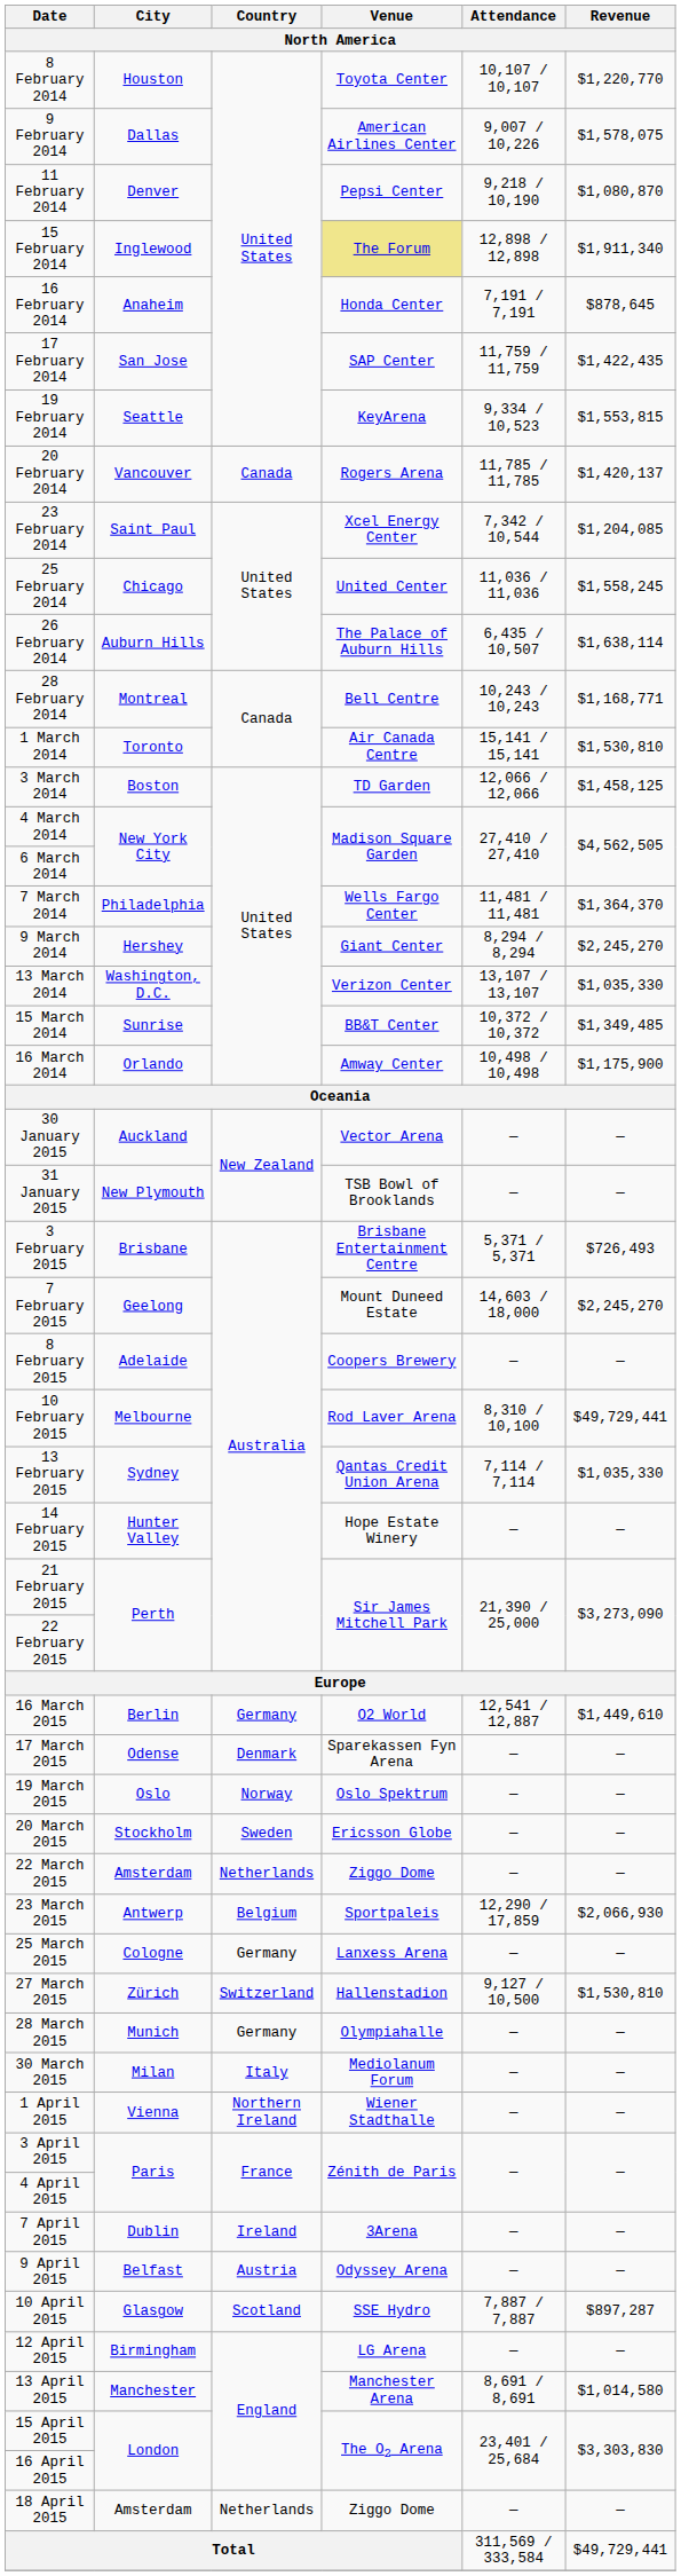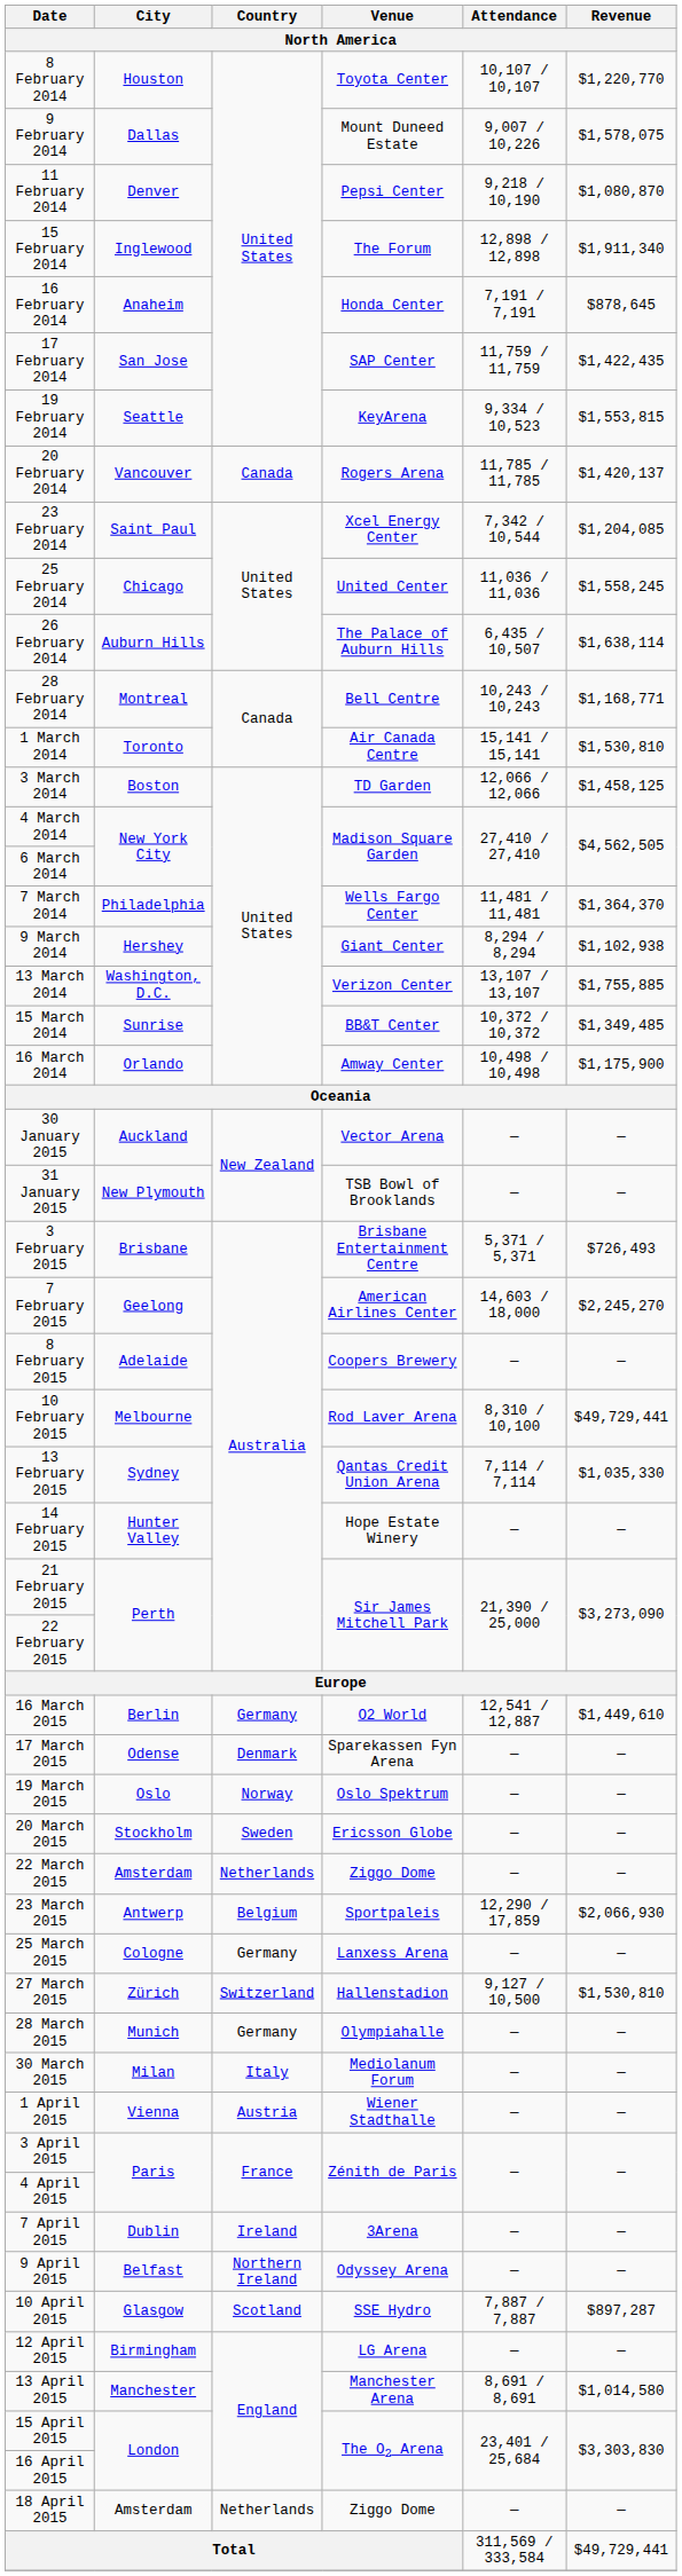 <table class="wikitable" style="text-align:center;">
 <tr>
 <th scope="col" style="width:10em;">Date</th>
 <th scope="col" style="width:10em;">City</th>
 <th scope="col" style="width:10em;">Country</th>
 <th scope="col" style="width:16em;">Venue</th>
 <th scope="col" style="width:10em;">Attendance</th>
 <th scope="col" style="width:10em;">Revenue</th>
 </tr>
 <tr>
 <th colspan="6">North America</th>
 </tr>
 <tr>
 <td>8 February 2014</td>
 <td><a href='#'>Houston</a></td>
 <td rowspan="7"><a href='#'>United States</a></td>
 <td><a href='#'>Toyota Center</a></td>
 <td>10,107 / 10,107</td>
 <td>$1,220,770</td>
 </tr>
 <tr>
 <td>9 February 2014</td>
 <td><a href='#'>Dallas</a></td>
-<td><a href='#'>American Airlines Center</a></td>
+<td>Mount Duneed Estate</td>
 <td>9,007 / 10,226</td>
 <td>$1,578,075</td>
 </tr>
 <tr>
 <td>11 February 2014</td>
 <td><a href='#'>Denver</a></td>
 <td><a href='#'>Pepsi Center</a></td>
 <td>9,218 / 10,190</td>
 <td>$1,080,870</td>
 </tr>
 <tr>
 <td>15 February 2014</td>
 <td><a href='#'>Inglewood</a></td>
-<td style="background: khaki;"><a href='#'>The Forum</a></td>
+<td><a href='#'>The Forum</a></td>
 <td>12,898 / 12,898</td>
 <td>$1,911,340</td>
 </tr>
 <tr>
 <td>16 February 2014</td>
 <td><a href='#'>Anaheim</a></td>
 <td><a href='#'>Honda Center</a></td>
 <td>7,191 / 7,191</td>
 <td>$878,645</td>
 </tr>
 <tr>
 <td>17 February 2014</td>
 <td><a href='#'>San Jose</a></td>
 <td><a href='#'>SAP Center</a></td>
 <td>11,759 / 11,759</td>
 <td>$1,422,435</td>
 </tr>
 <tr>
 <td>19 February 2014</td>
 <td><a href='#'>Seattle</a></td>
 <td><a href='#'>KeyArena</a></td>
 <td>9,334 / 10,523</td>
 <td>$1,553,815</td>
 </tr>
 <tr>
 <td>20 February 2014</td>
 <td><a href='#'>Vancouver</a></td>
 <td><a href='#'>Canada</a></td>
 <td><a href='#'>Rogers Arena</a></td>
 <td>11,785 / 11,785</td>
 <td>$1,420,137</td>
 </tr>
 <tr>
 <td>23 February 2014</td>
 <td><a href='#'>Saint Paul</a></td>
 <td rowspan="3">United States</td>
 <td><a href='#'>Xcel Energy Center</a></td>
 <td>7,342 / 10,544</td>
 <td>$1,204,085</td>
 </tr>
 <tr>
 <td>25 February 2014</td>
 <td><a href='#'>Chicago</a></td>
 <td><a href='#'>United Center</a></td>
 <td>11,036 / 11,036</td>
 <td>$1,558,245</td>
 </tr>
 <tr>
 <td>26 February 2014</td>
 <td><a href='#'>Auburn Hills</a></td>
 <td><a href='#'>The Palace of Auburn Hills</a></td>
 <td>6,435 / 10,507</td>
 <td>$1,638,114</td>
 </tr>
 <tr>
 <td>28 February 2014</td>
 <td><a href='#'>Montreal</a></td>
 <td rowspan="2">Canada</td>
 <td><a href='#'>Bell Centre</a></td>
 <td>10,243 / 10,243</td>
 <td>$1,168,771</td>
 </tr>
 <tr>
 <td>1 March 2014</td>
 <td><a href='#'>Toronto</a></td>
 <td><a href='#'>Air Canada Centre</a></td>
 <td>15,141 / 15,141</td>
 <td>$1,530,810</td>
 </tr>
 <tr>
 <td>3 March 2014</td>
 <td><a href='#'>Boston</a></td>
 <td rowspan="8">United States</td>
 <td><a href='#'>TD Garden</a></td>
 <td>12,066 / 12,066</td>
 <td>$1,458,125</td>
 </tr>
 <tr>
 <td>4 March 2014</td>
 <td rowspan="2"><a href='#'>New York City</a></td>
 <td rowspan="2"><a href='#'>Madison Square Garden</a></td>
 <td rowspan="2">27,410 / 27,410</td>
 <td rowspan="2">$4,562,505</td>
 </tr>
 <tr>
 <td>6 March 2014</td>
 </tr>
 <tr>
 <td>7 March 2014</td>
 <td><a href='#'>Philadelphia</a></td>
 <td><a href='#'>Wells Fargo Center</a></td>
 <td>11,481 / 11,481</td>
 <td>$1,364,370</td>
 </tr>
 <tr>
 <td>9 March 2014</td>
 <td><a href='#'>Hershey</a></td>
 <td><a href='#'>Giant Center</a></td>
 <td>8,294 / 8,294</td>
-<td>$2,245,270</td>
+<td>$1,102,938</td>
 </tr>
 <tr>
 <td>13 March 2014</td>
 <td><a href='#'>Washington, D.C.</a></td>
 <td><a href='#'>Verizon Center</a></td>
 <td>13,107 / 13,107</td>
-<td>$1,035,330</td>
+<td>$1,755,885</td>
 </tr>
 <tr>
 <td>15 March 2014</td>
 <td><a href='#'>Sunrise</a></td>
 <td><a href='#'>BB&T Center</a></td>
 <td>10,372 / 10,372</td>
 <td>$1,349,485</td>
 </tr>
 <tr>
 <td>16 March 2014</td>
 <td><a href='#'>Orlando</a></td>
 <td><a href='#'>Amway Center</a></td>
 <td>10,498 / 10,498</td>
 <td>$1,175,900</td>
 </tr>
 <tr>
 <th colspan="6">Oceania</th>
 </tr>
 <tr>
 <td>30 January 2015</td>
 <td><a href='#'>Auckland</a></td>
 <td rowspan="2"><a href='#'>New Zealand</a></td>
 <td><a href='#'>Vector Arena</a></td>
 <td>—</td>
 <td>—</td>
 </tr>
 <tr>
 <td>31 January 2015</td>
 <td><a href='#'>New Plymouth</a></td>
 <td>TSB Bowl of Brooklands</td>
 <td>—</td>
 <td>—</td>
 </tr>
 <tr>
 <td>3 February 2015</td>
 <td><a href='#'>Brisbane</a></td>
 <td rowspan="8"><a href='#'>Australia</a></td>
 <td><a href='#'>Brisbane Entertainment Centre</a></td>
 <td>5,371 / 5,371</td>
 <td>$726,493</td>
 </tr>
 <tr>
 <td>7 February 2015</td>
 <td><a href='#'>Geelong</a></td>
-<td>Mount Duneed Estate</td>
+<td><a href='#'>American Airlines Center</a></td>
 <td>14,603 / 18,000</td>
 <td>$2,245,270</td>
 </tr>
 <tr>
 <td>8 February 2015</td>
 <td><a href='#'>Adelaide</a></td>
 <td><a href='#'>Coopers Brewery</a></td>
 <td>—</td>
 <td>—</td>
 </tr>
 <tr>
 <td>10 February 2015</td>
 <td><a href='#'>Melbourne</a></td>
 <td><a href='#'>Rod Laver Arena</a></td>
 <td>8,310 / 10,100</td>
 <td>$49,729,441</td>
 </tr>
 <tr>
 <td>13 February 2015</td>
 <td><a href='#'>Sydney</a></td>
 <td><a href='#'>Qantas Credit Union Arena</a></td>
 <td>7,114 / 7,114</td>
 <td>$1,035,330</td>
 </tr>
 <tr>
 <td>14 February 2015</td>
 <td><a href='#'>Hunter Valley</a></td>
 <td>Hope Estate Winery</td>
 <td>—</td>
 <td>—</td>
 </tr>
 <tr>
 <td>21 February 2015</td>
 <td rowspan="2"><a href='#'>Perth</a></td>
 <td rowspan="2"><a href='#'>Sir James Mitchell Park</a></td>
 <td rowspan="2">21,390 / 25,000</td>
 <td rowspan="2">$3,273,090</td>
 </tr>
 <tr>
 <td>22 February 2015</td>
 </tr>
 <tr>
 <th colspan="6">Europe</th>
 </tr>
 <tr>
 <td>16 March 2015</td>
 <td><a href='#'>Berlin</a></td>
 <td><a href='#'>Germany</a></td>
 <td><a href='#'>O2 World</a></td>
 <td>12,541 / 12,887</td>
 <td>$1,449,610</td>
 </tr>
 <tr>
 <td>17 March 2015</td>
 <td><a href='#'>Odense</a></td>
 <td><a href='#'>Denmark</a></td>
 <td>Sparekassen Fyn Arena</td>
 <td>—</td>
 <td>—</td>
 </tr>
 <tr>
 <td>19 March 2015</td>
 <td><a href='#'>Oslo</a></td>
 <td><a href='#'>Norway</a></td>
 <td><a href='#'>Oslo Spektrum</a></td>
 <td>—</td>
 <td>—</td>
 </tr>
 <tr>
 <td>20 March 2015</td>
 <td><a href='#'>Stockholm</a></td>
 <td><a href='#'>Sweden</a></td>
 <td><a href='#'>Ericsson Globe</a></td>
 <td>—</td>
 <td>—</td>
 </tr>
 <tr>
 <td>22 March 2015</td>
 <td><a href='#'>Amsterdam</a></td>
 <td><a href='#'>Netherlands</a></td>
 <td><a href='#'>Ziggo Dome</a></td>
 <td>—</td>
 <td>—</td>
 </tr>
 <tr>
 <td>23 March 2015</td>
 <td><a href='#'>Antwerp</a></td>
 <td><a href='#'>Belgium</a></td>
 <td><a href='#'>Sportpaleis</a></td>
 <td>12,290 / 17,859</td>
 <td>$2,066,930</td>
 </tr>
 <tr>
 <td>25 March 2015</td>
 <td><a href='#'>Cologne</a></td>
 <td>Germany</td>
 <td><a href='#'>Lanxess Arena</a></td>
 <td>—</td>
 <td>—</td>
 </tr>
 <tr>
 <td>27 March 2015</td>
 <td><a href='#'>Zürich</a></td>
 <td><a href='#'>Switzerland</a></td>
 <td><a href='#'>Hallenstadion</a></td>
 <td>9,127 / 10,500</td>
 <td>$1,530,810</td>
 </tr>
 <tr>
 <td>28 March 2015</td>
 <td><a href='#'>Munich</a></td>
 <td>Germany</td>
 <td><a href='#'>Olympiahalle</a></td>
 <td>—</td>
 <td>—</td>
 </tr>
 <tr>
 <td>30 March 2015</td>
 <td><a href='#'>Milan</a></td>
 <td><a href='#'>Italy</a></td>
 <td><a href='#'>Mediolanum Forum</a></td>
 <td>—</td>
 <td>—</td>
 </tr>
 <tr>
 <td>1 April 2015</td>
 <td><a href='#'>Vienna</a></td>
-<td><a href='#'>Northern Ireland</a></td>
+<td><a href='#'>Austria</a></td>
 <td><a href='#'>Wiener Stadthalle</a></td>
 <td>—</td>
 <td>—</td>
 </tr>
 <tr>
 <td>3 April 2015</td>
 <td rowspan="2"><a href='#'>Paris</a></td>
 <td rowspan="2"><a href='#'>France</a></td>
 <td rowspan="2"><a href='#'>Zénith de Paris</a></td>
 <td rowspan="2">—</td>
 <td rowspan="2">—</td>
 </tr>
 <tr>
 <td>4 April 2015</td>
 </tr>
 <tr>
 <td>7 April 2015</td>
 <td><a href='#'>Dublin</a></td>
 <td><a href='#'>Ireland</a></td>
 <td><a href='#'>3Arena</a></td>
 <td>—</td>
 <td>—</td>
 </tr>
 <tr>
 <td>9 April 2015</td>
 <td><a href='#'>Belfast</a></td>
-<td><a href='#'>Austria</a></td>
+<td><a href='#'>Northern Ireland</a></td>
 <td><a href='#'>Odyssey Arena</a></td>
 <td>—</td>
 <td>—</td>
 </tr>
 <tr>
 <td>10 April 2015</td>
 <td><a href='#'>Glasgow</a></td>
 <td><a href='#'>Scotland</a></td>
 <td><a href='#'>SSE Hydro</a></td>
 <td>7,887 / 7,887</td>
 <td>$897,287</td>
 </tr>
 <tr>
 <td>12 April 2015</td>
 <td><a href='#'>Birmingham</a></td>
 <td rowspan="4"><a href='#'>England</a></td>
 <td><a href='#'>LG Arena</a></td>
 <td>—</td>
 <td>—</td>
 </tr>
 <tr>
 <td>13 April 2015</td>
 <td><a href='#'>Manchester</a></td>
 <td><a href='#'>Manchester Arena</a></td>
 <td>8,691 / 8,691</td>
 <td>$1,014,580</td>
 </tr>
 <tr>
 <td>15 April 2015</td>
 <td rowspan="2"><a href='#'>London</a></td>
 <td rowspan="2"><a href='#'>The O<sub>2</sub> Arena</a></td>
 <td rowspan="2">23,401 / 25,684</td>
 <td rowspan="2">$3,303,830</td>
 </tr>
 <tr>
 <td>16 April 2015</td>
 </tr>
 <tr>
 <td>18 April 2015</td>
 <td>Amsterdam</td>
 <td>Netherlands</td>
 <td>Ziggo Dome</td>
 <td>—</td>
 <td>—</td>
 </tr>
 <tr>
 <th colspan="4">Total</th>
 <td>311,569  / 333,584</td>
 <td>$49,729,441</td>
 </tr>
 <tr>
 </tr>
 </table>
